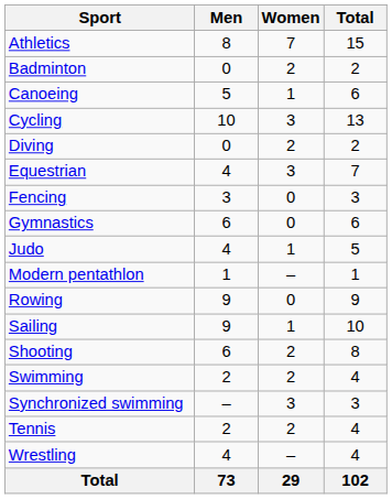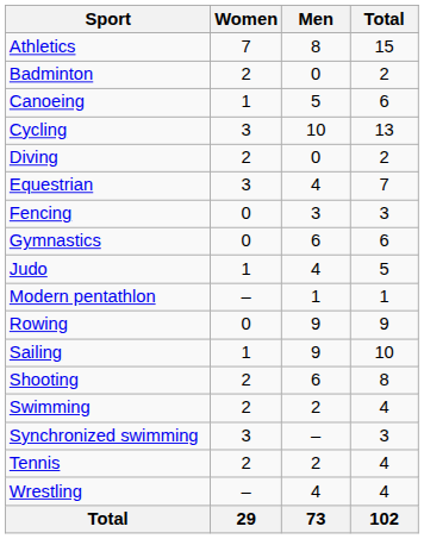 <table class="wikitable sortable" style="text-align:center;">
 <tr>
 <th width=180>Sport</th>
+<th width=55>Women</th>
 <th width=55>Men</th>
-<th width=55>Women</th>
 <th width=55>Total</th>
 </tr>
 <tr>
 <td align=left><a href='#'>Athletics</a></td>
+<td>7</td>
 <td>8</td>
-<td>7</td>
 <td>15</td>
 </tr>
 <tr>
 <td align=left><a href='#'>Badminton</a></td>
+<td>2</td>
 <td>0</td>
-<td>2</td>
 <td>2</td>
 </tr>
 <tr>
 <td align=left><a href='#'>Canoeing</a></td>
+<td>1</td>
 <td>5</td>
-<td>1</td>
 <td>6</td>
 </tr>
 <tr>
 <td align=left><a href='#'>Cycling</a></td>
+<td>3</td>
 <td>10</td>
-<td>3</td>
 <td>13</td>
 </tr>
 <tr>
 <td align=left><a href='#'>Diving</a></td>
+<td>2</td>
 <td>0</td>
-<td>2</td>
 <td>2</td>
 </tr>
 <tr>
 <td align=left><a href='#'>Equestrian</a></td>
+<td>3</td>
 <td>4</td>
-<td>3</td>
 <td>7</td>
 </tr>
 <tr>
 <td align=left><a href='#'>Fencing</a></td>
+<td>0</td>
 <td>3</td>
-<td>0</td>
 <td>3</td>
 </tr>
 <tr>
 <td align=left><a href='#'>Gymnastics</a></td>
+<td>0</td>
 <td>6</td>
-<td>0</td>
 <td>6</td>
 </tr>
 <tr>
 <td align=left><a href='#'>Judo</a></td>
+<td>1</td>
 <td>4</td>
-<td>1</td>
 <td>5</td>
 </tr>
 <tr>
 <td align=left><a href='#'>Modern pentathlon</a></td>
+<td>–</td>
 <td>1</td>
-<td>–</td>
 <td>1</td>
 </tr>
 <tr>
 <td align=left><a href='#'>Rowing</a></td>
+<td>0</td>
 <td>9</td>
-<td>0</td>
 <td>9</td>
 </tr>
 <tr>
 <td align=left><a href='#'>Sailing</a></td>
+<td>1</td>
 <td>9</td>
-<td>1</td>
 <td>10</td>
 </tr>
 <tr>
 <td align=left><a href='#'>Shooting</a></td>
+<td>2</td>
 <td>6</td>
-<td>2</td>
 <td>8</td>
 </tr>
 <tr>
 <td align=left><a href='#'>Swimming</a></td>
 <td>2</td>
 <td>2</td>
 <td>4</td>
 </tr>
 <tr>
 <td align=left><a href='#'>Synchronized swimming</a></td>
+<td>3</td>
 <td>–</td>
-<td>3</td>
 <td>3</td>
 </tr>
 <tr>
 <td align=left><a href='#'>Tennis</a></td>
 <td>2</td>
 <td>2</td>
 <td>4</td>
 </tr>
 <tr>
 <td align=left><a href='#'>Wrestling</a></td>
+<td>–</td>
 <td>4</td>
-<td>–</td>
 <td>4</td>
 </tr>
 <tr>
 <th>Total</th>
+<th>29</th>
 <th>73</th>
-<th>29</th>
 <th>102</th>
 </tr>
 </table>
